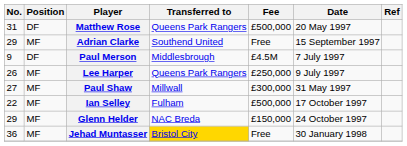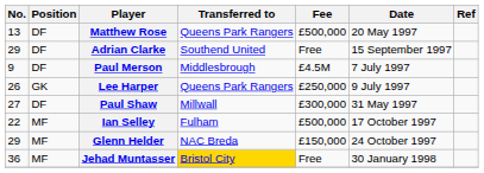 <table class="wikitable plainrowheaders" style="text-align:center; text-align:left">
 <tr>
 <th scope="col">No.</th>
 <th scope="col">Position</th>
 <th scope="col">Player</th>
 <th scope="col">Transferred to</th>
 <th scope="col">Fee</th>
 <th scope="col">Date</th>
 <th scope="col">Ref</th>
 </tr>
 <tr>
-<td>31</td>
+<td>13</td>
 <td>DF</td>
 <th scope="row"><a href='#'>Matthew Rose</a></th>
 <td><a href='#'>Queens Park Rangers</a></td>
 <td>£500,000</td>
 <td>20 May 1997</td>
 <td></td>
 </tr>
 <tr>
 <td>29</td>
-<td>MF</td>
+<td>DF</td>
 <th scope="row"><a href='#'>Adrian Clarke</a></th>
 <td><a href='#'>Southend United</a></td>
 <td>Free</td>
 <td>15 September 1997</td>
 <td></td>
 </tr>
 <tr>
 <td>9</td>
 <td>DF</td>
 <th scope="row"><a href='#'>Paul Merson</a></th>
 <td><a href='#'>Middlesbrough</a></td>
 <td>£4.5M</td>
 <td>7 July 1997</td>
 <td></td>
 </tr>
 <tr>
 <td>26</td>
-<td>MF</td>
+<td>GK</td>
 <th scope="row"><a href='#'>Lee Harper</a></th>
 <td><a href='#'>Queens Park Rangers</a></td>
 <td>£250,000</td>
 <td>9 July 1997</td>
 <td></td>
 </tr>
 <tr>
 <td>27</td>
-<td>MF</td>
+<td>DF</td>
 <th scope="row"><a href='#'>Paul Shaw</a></th>
 <td><a href='#'>Millwall</a></td>
 <td>£300,000</td>
 <td>31 May 1997</td>
 <td></td>
 </tr>
 <tr>
 <td>22</td>
 <td>MF</td>
 <th scope="row"><a href='#'>Ian Selley</a></th>
 <td><a href='#'>Fulham</a></td>
 <td>£500,000</td>
 <td>17 October 1997</td>
 <td></td>
 </tr>
 <tr>
 <td>29</td>
 <td>MF</td>
 <th scope="row"><a href='#'>Glenn Helder</a></th>
 <td><a href='#'>NAC Breda</a></td>
 <td>£150,000</td>
 <td>24 October 1997</td>
 <td></td>
 </tr>
 <tr>
 <td>36</td>
 <td>MF</td>
 <th scope="row"><a href='#'>Jehad Muntasser</a></th>
 <td style="background: gold;"><a href='#'>Bristol City</a></td>
 <td>Free</td>
 <td>30 January 1998</td>
 <td></td>
 </tr>
 <tr>
 </tr>
 </table>
